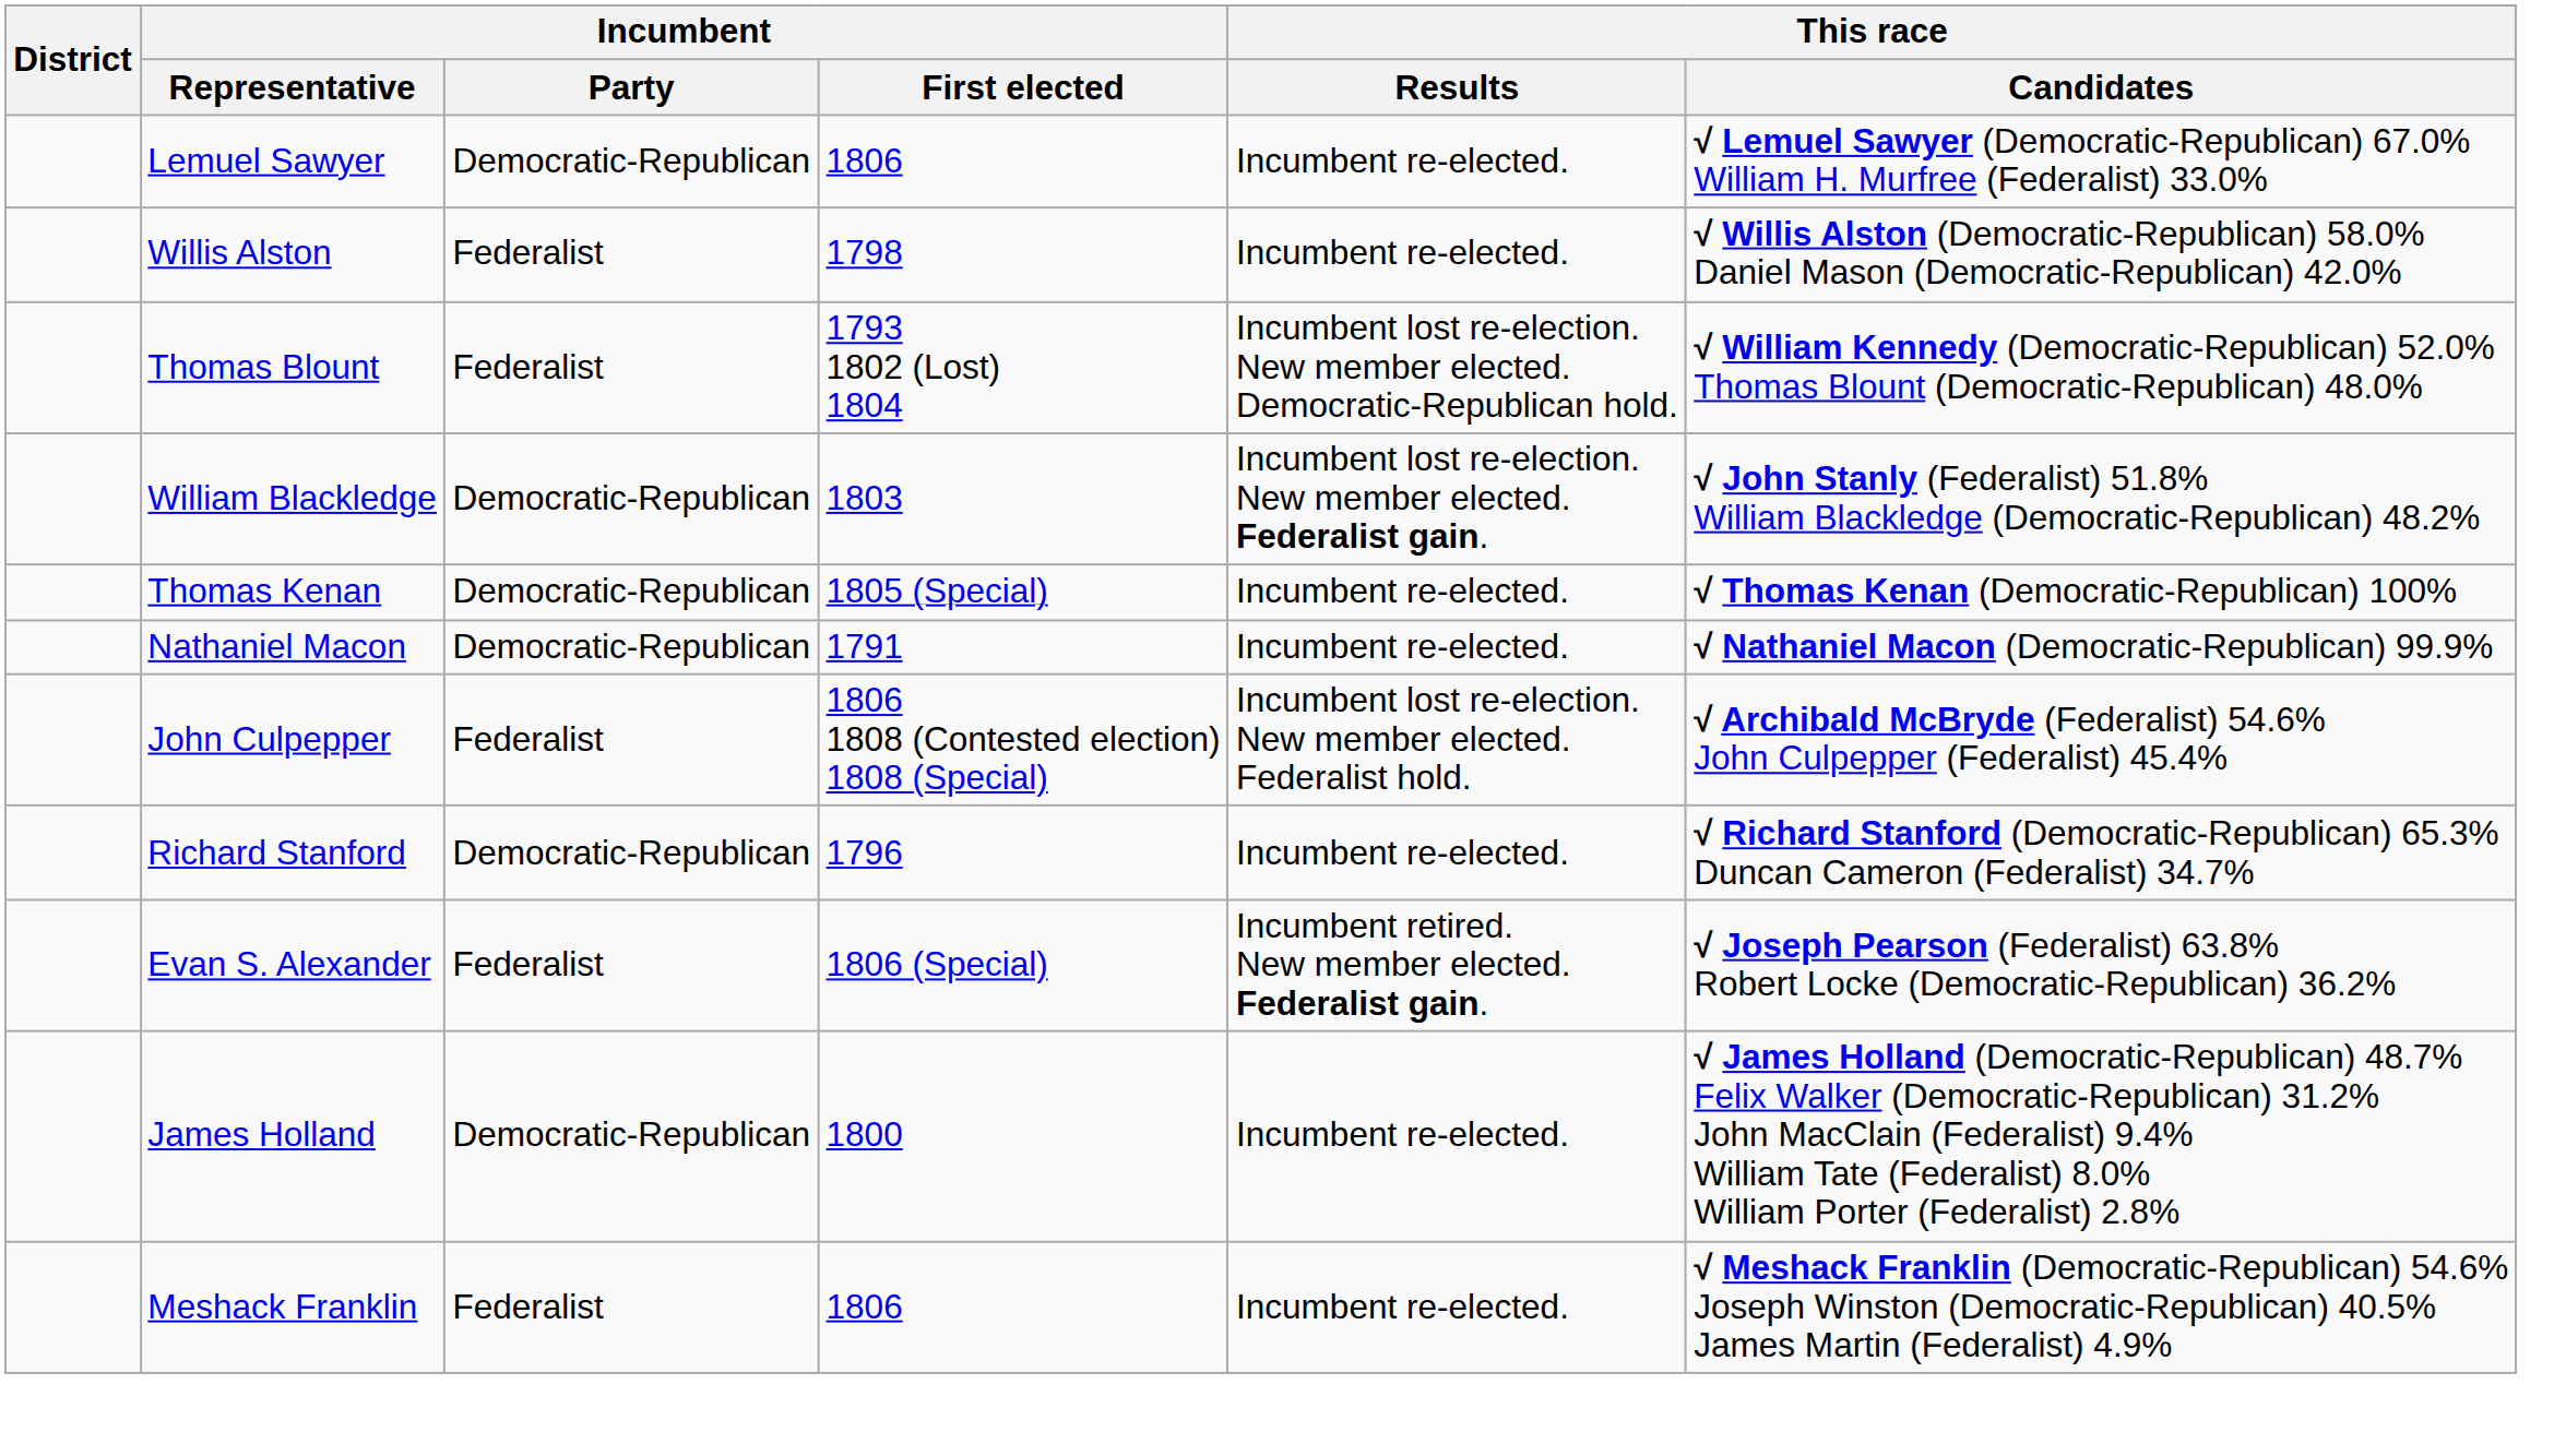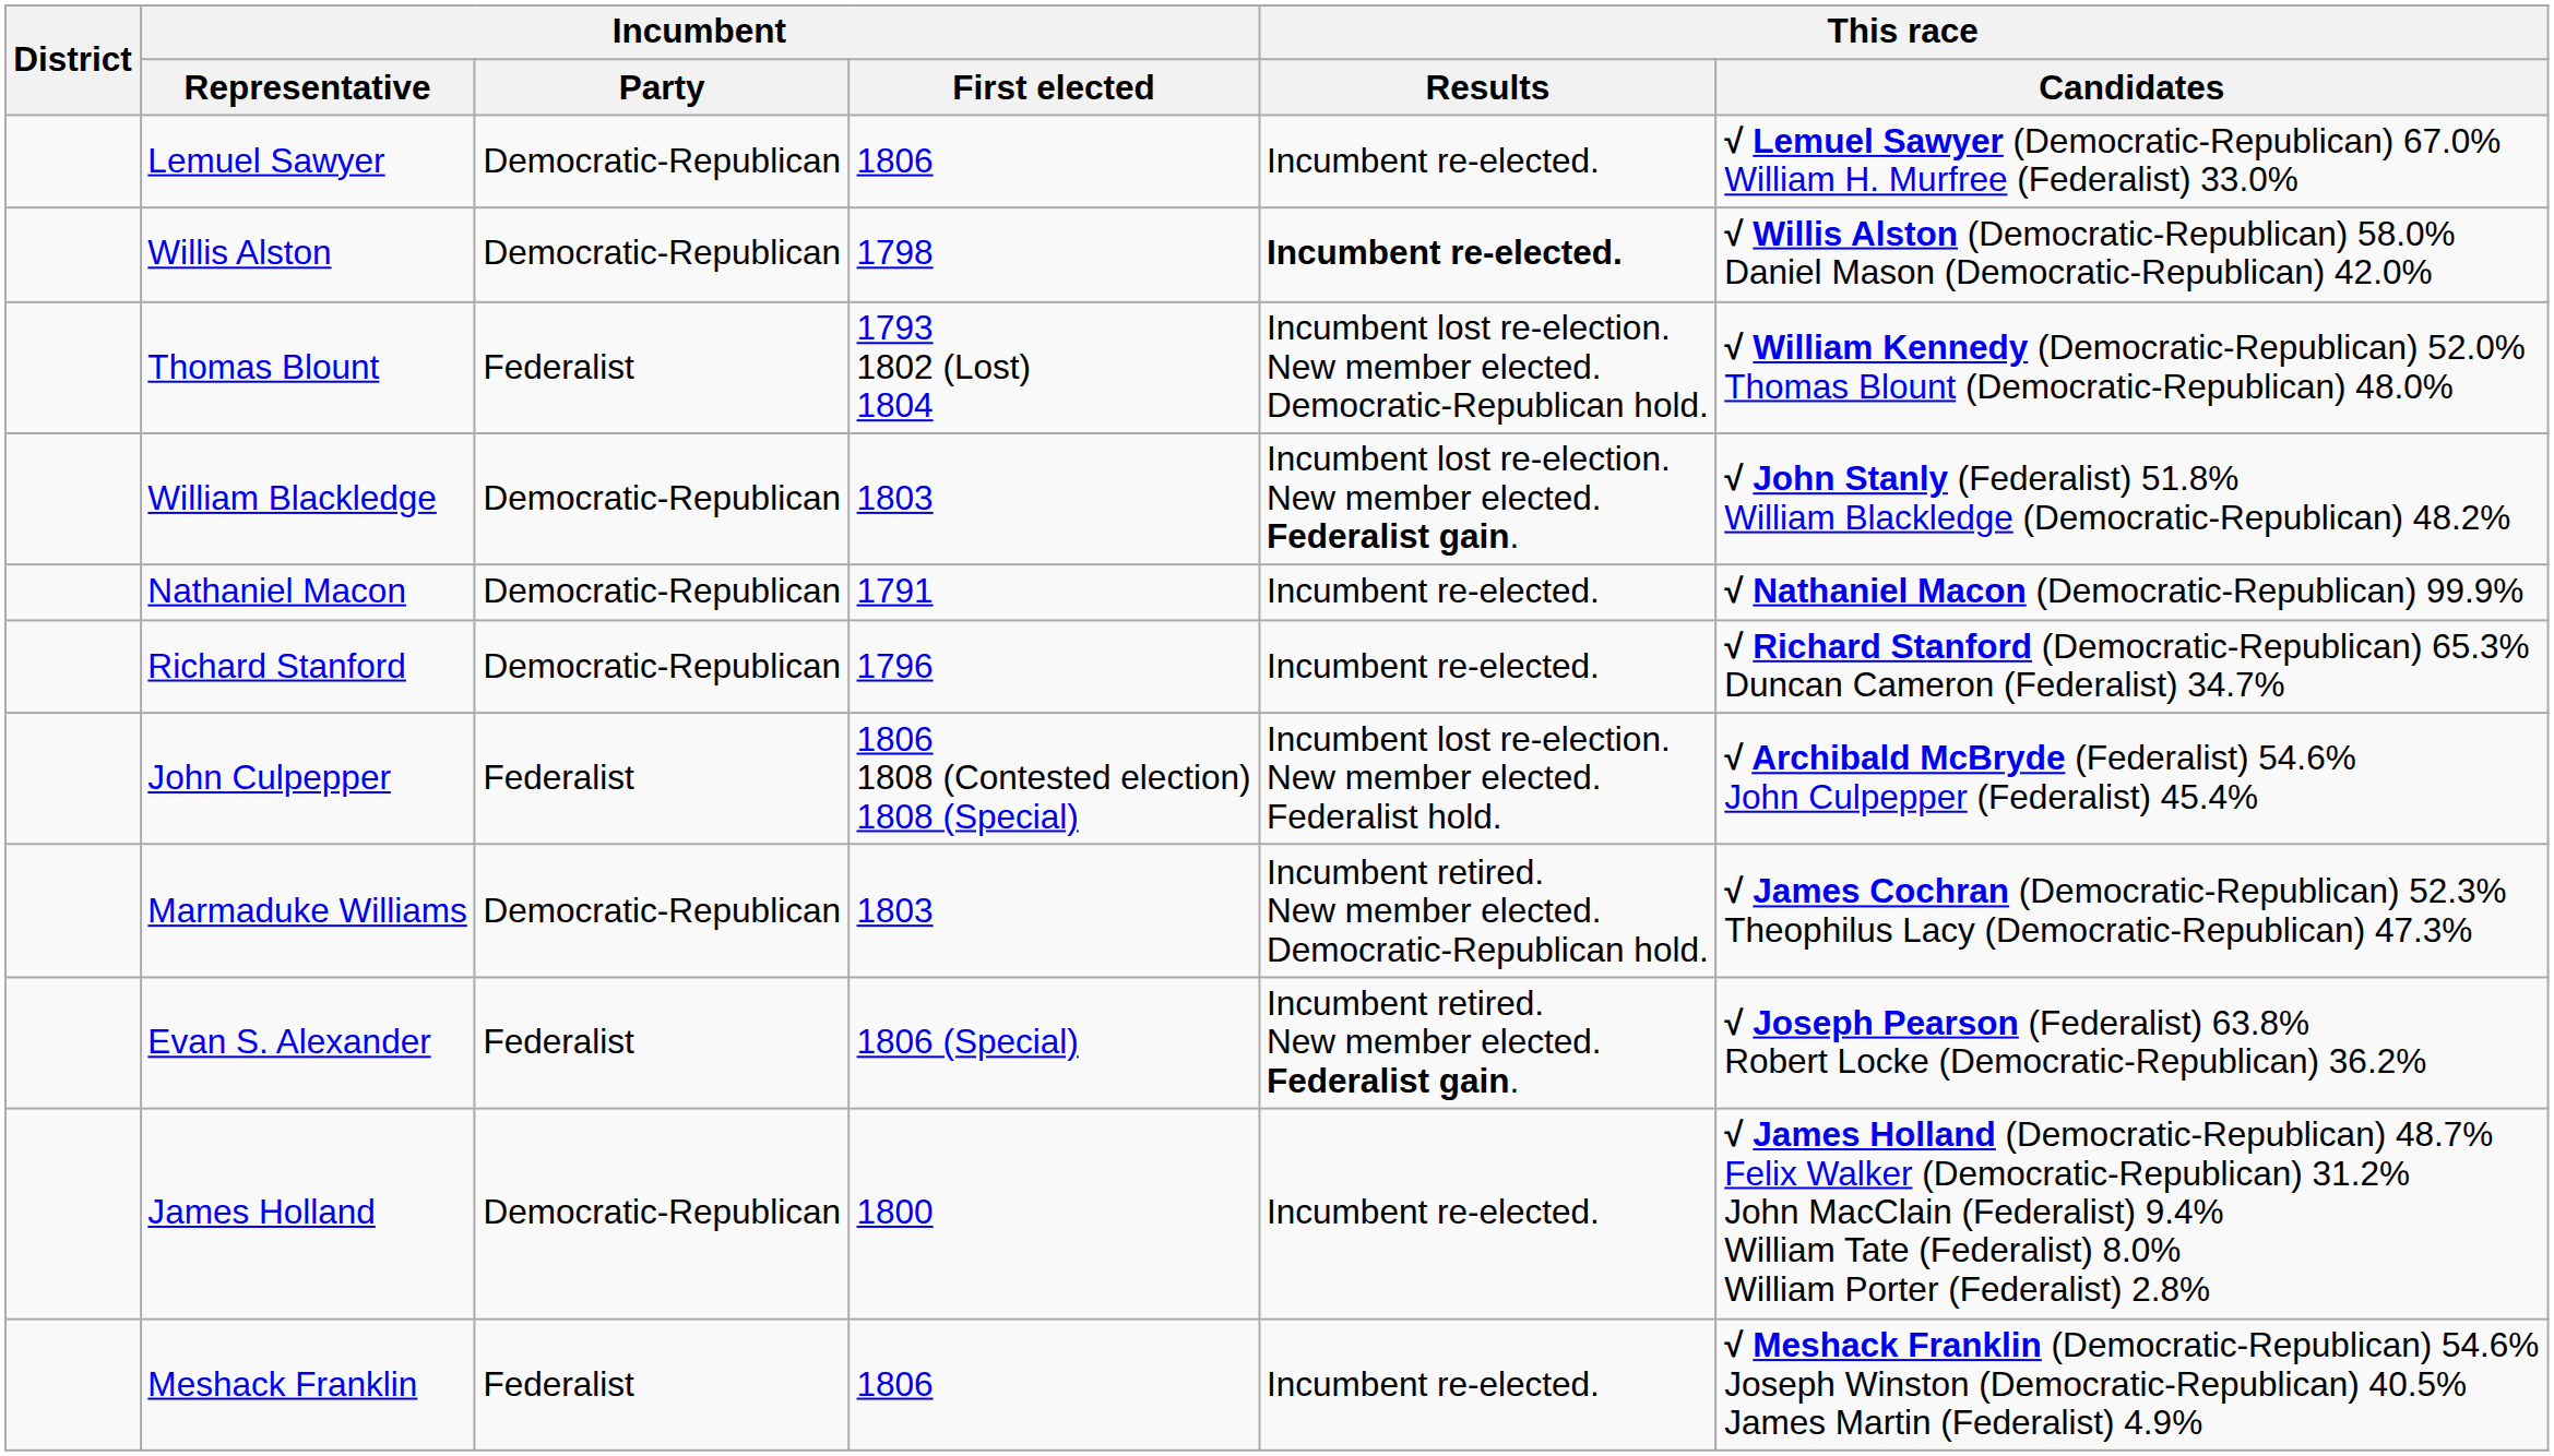 <table class=wikitable>
 <tr>
 <th rowspan=2>District</th>
 <th colspan=3>Incumbent</th>
 <th colspan=2>This race</th>
 </tr>
 <tr>
 <th>Representative</th>
 <th>Party</th>
 <th>First elected</th>
 <th>Results</th>
 <th>Candidates</th>
 </tr>
 <tr>
 <td></td>
 <td><a href='#'>Lemuel Sawyer</a></td>
 <td>Democratic-Republican</td>
 <td><a href='#'>1806</a></td>
 <td>Incumbent re-elected.</td>
 <td nowrap><strong>√ <a href='#'>Lemuel Sawyer</a></strong> (Democratic-Republican) 67.0%<br><a href='#'>William H. Murfree</a> (Federalist) 33.0%</td>
 </tr>
 <tr>
 <td></td>
 <td><a href='#'>Willis Alston</a></td>
-<td>Federalist</td>
+<td>Democratic-Republican</td>
 <td><a href='#'>1798</a></td>
-<td>Incumbent re-elected.</td>
+<td><strong>Incumbent re-elected.</strong></td>
 <td nowrap><strong>√ <a href='#'>Willis Alston</a></strong> (Democratic-Republican) 58.0%<br>Daniel Mason (Democratic-Republican) 42.0%</td>
 </tr>
 <tr>
 <td></td>
 <td><a href='#'>Thomas Blount</a></td>
 <td>Federalist</td>
 <td><a href='#'>1793</a><br>1802 (Lost)<br><a href='#'>1804</a></td>
 <td>Incumbent lost re-election.<br>New member elected.<br>Democratic-Republican hold.</td>
 <td nowrap><strong>√ <a href='#'>William Kennedy</a></strong> (Democratic-Republican) 52.0%<br><a href='#'>Thomas Blount</a> (Democratic-Republican) 48.0%</td>
 </tr>
 <tr>
 <td></td>
 <td><a href='#'>William Blackledge</a></td>
 <td>Democratic-Republican</td>
 <td><a href='#'>1803</a></td>
 <td>Incumbent lost re-election.<br>New member elected.<br><strong>Federalist gain</strong>.</td>
 <td nowrap><strong>√ <a href='#'>John Stanly</a></strong> (Federalist) 51.8%<br><a href='#'>William Blackledge</a> (Democratic-Republican) 48.2%</td>
 </tr>
 <tr>
 <td></td>
-<td><a href='#'>Thomas Kenan</a></td>
-<td>Democratic-Republican</td>
-<td><a href='#'>1805 (Special)</a></td>
-<td>Incumbent re-elected.</td>
-<td nowrap><strong>√ <a href='#'>Thomas Kenan</a></strong> (Democratic-Republican) 100%</td>
-</tr>
-<tr>
-<td></td>
 <td><a href='#'>Nathaniel Macon</a></td>
 <td>Democratic-Republican</td>
 <td><a href='#'>1791</a></td>
 <td>Incumbent re-elected.</td>
 <td nowrap><strong>√ <a href='#'>Nathaniel Macon</a></strong> (Democratic-Republican) 99.9%</td>
+</tr>
+<tr>
+<td></td>
+<td><a href='#'>Richard Stanford</a></td>
+<td>Democratic-Republican</td>
+<td><a href='#'>1796</a></td>
+<td>Incumbent re-elected.</td>
+<td nowrap><strong>√ <a href='#'>Richard Stanford</a></strong> (Democratic-Republican) 65.3%<br>Duncan Cameron (Federalist) 34.7%</td>
 </tr>
 <tr>
 <td></td>
 <td><a href='#'>John Culpepper</a></td>
 <td>Federalist</td>
 <td><a href='#'>1806</a><br>1808 (Contested election)<br><a href='#'>1808 (Special)</a></td>
 <td>Incumbent lost re-election.<br>New member elected.<br>Federalist hold.</td>
 <td nowrap><strong>√ <a href='#'>Archibald McBryde</a></strong> (Federalist) 54.6%<br><a href='#'>John Culpepper</a> (Federalist) 45.4%</td>
 </tr>
 <tr>
 <td></td>
-<td><a href='#'>Richard Stanford</a></td>
+<td><a href='#'>Marmaduke Williams</a></td>
 <td>Democratic-Republican</td>
-<td><a href='#'>1796</a></td>
-<td>Incumbent re-elected.</td>
-<td nowrap><strong>√ <a href='#'>Richard Stanford</a></strong> (Democratic-Republican) 65.3%<br>Duncan Cameron (Federalist) 34.7%</td>
+<td><a href='#'>1803</a></td>
+<td>Incumbent retired.<br>New member elected.<br>Democratic-Republican hold.</td>
+<td nowrap><strong>√ <a href='#'>James Cochran</a></strong> (Democratic-Republican) 52.3%<br>Theophilus Lacy (Democratic-Republican) 47.3%</td>
 </tr>
 <tr>
 <td></td>
 <td><a href='#'>Evan S. Alexander</a></td>
 <td>Federalist</td>
 <td><a href='#'>1806 (Special)</a></td>
 <td>Incumbent retired.<br>New member elected.<br><strong>Federalist gain</strong>.</td>
 <td nowrap><strong>√ <a href='#'>Joseph Pearson</a></strong> (Federalist) 63.8%<br>Robert Locke (Democratic-Republican) 36.2%</td>
 </tr>
 <tr>
 <td></td>
 <td><a href='#'>James Holland</a></td>
 <td>Democratic-Republican</td>
 <td><a href='#'>1800</a></td>
 <td>Incumbent re-elected.</td>
 <td nowrap><strong>√ <a href='#'>James Holland</a></strong> (Democratic-Republican) 48.7%<br><a href='#'>Felix Walker</a> (Democratic-Republican) 31.2%<br>John MacClain (Federalist) 9.4%<br>William Tate (Federalist) 8.0%<br>William Porter (Federalist) 2.8%</td>
 </tr>
 <tr>
 <td></td>
 <td><a href='#'>Meshack Franklin</a></td>
 <td>Federalist</td>
 <td><a href='#'>1806</a></td>
 <td>Incumbent re-elected.</td>
 <td nowrap><strong>√ <a href='#'>Meshack Franklin</a></strong> (Democratic-Republican) 54.6%<br>Joseph Winston (Democratic-Republican) 40.5%<br>James Martin (Federalist) 4.9%</td>
 </tr>
 </table>
